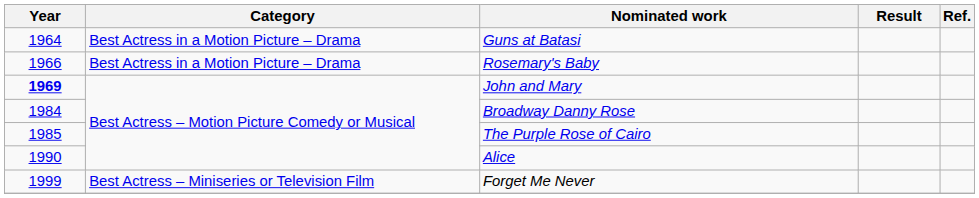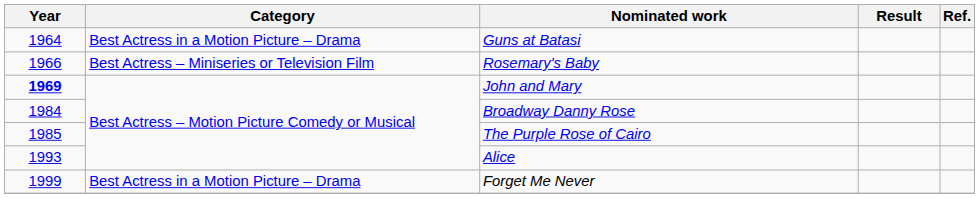 <table class=wikitable>
 <tr>
 <th scope="col" style="width:5em;">Year</th>
 <th scope="col" style="width:26em;">Category</th>
 <th scope="col" style="width:25em;">Nominated work</th>
 <th scope="col" style="width:5em;">Result</th>
 <th>Ref.</th>
 </tr>
 <tr>
 <td style="text-align:center;"><a href='#'>1964</a></td>
 <td><a href='#'>Best Actress in a Motion Picture – Drama</a></td>
 <td><em><a href='#'>Guns at Batasi</a></em></td>
 <td></td>
 <td style="text-align:center;" rowspan="1"></td>
 </tr>
 <tr>
 <td style="text-align:center;"><a href='#'>1966</a></td>
-<td><a href='#'>Best Actress in a Motion Picture – Drama</a></td>
+<td><a href='#'>Best Actress – Miniseries or Television Film</a></td>
 <td><em><a href='#'>Rosemary's Baby</a></em></td>
 <td></td>
 <td style="text-align:center;"></td>
 </tr>
 <tr>
 <td style="text-align:center;"><strong><a href='#'>1969</a></strong></td>
 <td rowspan=4><a href='#'>Best Actress – Motion Picture Comedy or Musical</a></td>
 <td><em><a href='#'>John and Mary</a></em></td>
 <td></td>
 <td style="text-align:center;"></td>
 </tr>
 <tr>
 <td style="text-align:center;"><a href='#'>1984</a></td>
 <td><em><a href='#'>Broadway Danny Rose</a></em></td>
 <td></td>
 <td style="text-align:center;"></td>
 </tr>
 <tr>
 <td style="text-align:center;"><a href='#'>1985</a></td>
 <td><em><a href='#'>The Purple Rose of Cairo</a></em></td>
 <td></td>
 <td style="text-align:center;"></td>
 </tr>
 <tr>
-<td style="text-align:center;"><a href='#'>1990</a></td>
+<td style="text-align:center;"><a href='#'>1993</a></td>
 <td><em><a href='#'>Alice</a></em></td>
 <td></td>
 <td style="text-align:center;"></td>
 </tr>
 <tr>
 <td style="text-align:center;"><a href='#'>1999</a></td>
-<td><a href='#'>Best Actress – Miniseries or Television Film</a></td>
+<td><a href='#'>Best Actress in a Motion Picture – Drama</a></td>
 <td><em>Forget Me Never</em></td>
 <td></td>
 <td style="text-align:center;"></td>
 </tr>
 <tr>
 </tr>
 </table>
